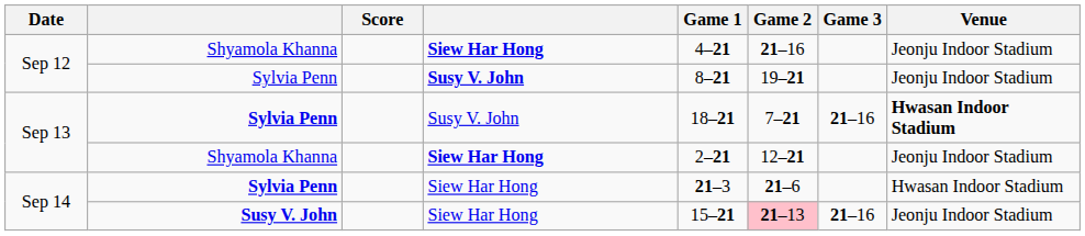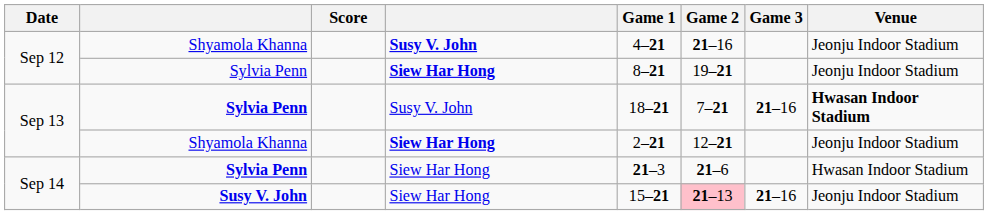 <table class="wikitable" style="text-align: center; font-size:90% ">
 <tr>
 <th width="60">Date</th>
 <th align="right" width="200"></th>
 <th width="60">Score</th>
 <th align="left" width="200"></th>
 <th width="50">Game 1</th>
 <th width="50">Game 2</th>
 <th width="50">Game 3</th>
 <th width="150">Venue</th>
 </tr>
 <tr>
 <td rowspan="2">Sep 12</td>
 <td align="right"><a href='#'>Shyamola Khanna</a> </td>
 <td align="center"></td>
-<td align="left"><strong> <a href='#'>Siew Har Hong</a></strong></td>
+<td align="left"><strong> <a href='#'>Susy V. John</a></strong></td>
 <td>4–<strong>21</strong></td>
 <td><strong>21</strong>–16</td>
 <td></td>
 <td align="left">Jeonju Indoor Stadium</td>
 </tr>
 <tr>
 <td align="right"><a href='#'>Sylvia Penn</a> </td>
 <td align="center"></td>
-<td align="left"><strong> <a href='#'>Susy V. John</a></strong></td>
+<td align="left"><strong> <a href='#'>Siew Har Hong</a></strong></td>
 <td>8–<strong>21</strong></td>
 <td>19–<strong>21</strong></td>
 <td></td>
 <td align="left">Jeonju Indoor Stadium</td>
 </tr>
 <tr>
 <td rowspan="2">Sep 13</td>
 <td align="right"><strong><a href='#'>Sylvia Penn</a> </strong></td>
 <td align="center"></td>
 <td align="left"> <a href='#'>Susy V. John</a></td>
 <td>18–<strong>21</strong></td>
 <td>7–<strong>21</strong></td>
 <td><strong>21</strong>–16</td>
 <td align="left"><strong>Hwasan Indoor Stadium</strong></td>
 </tr>
 <tr>
 <td align="right"><a href='#'>Shyamola Khanna</a> </td>
 <td align="center"></td>
 <td align="left"><strong> <a href='#'>Siew Har Hong</a></strong></td>
 <td>2–<strong>21</strong></td>
 <td>12–<strong>21</strong></td>
 <td></td>
 <td align="left">Jeonju Indoor Stadium</td>
 </tr>
 <tr>
 <td rowspan="2">Sep 14</td>
 <td align="right"><strong><a href='#'>Sylvia Penn</a> </strong></td>
 <td align="center"></td>
 <td align="left"> <a href='#'>Siew Har Hong</a></td>
 <td><strong>21</strong>–3</td>
 <td><strong>21</strong>–6</td>
 <td></td>
 <td align="left">Hwasan Indoor Stadium</td>
 </tr>
 <tr>
 <td align="right"><strong><a href='#'>Susy V. John</a> </strong></td>
 <td align="center"></td>
 <td align="left"> <a href='#'>Siew Har Hong</a></td>
 <td>15–<strong>21</strong></td>
 <td style="background: pink;"><strong>21</strong>–13</td>
 <td><strong>21</strong>–16</td>
 <td align="left">Jeonju Indoor Stadium</td>
 </tr>
 </table>
